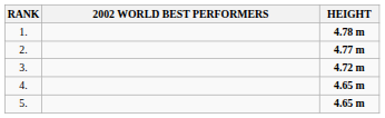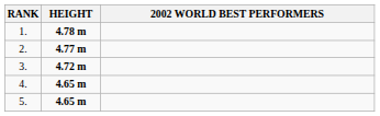 <table class="wikitable" style="border-collapse: collapse; font-size: 90%;">
 <tr>
 <th>RANK</th>
+<th align="center" style="width: 5em">HEIGHT</th>
 <th align="center" style="width: 25em">2002 WORLD BEST PERFORMERS</th>
-<th align="center" style="width: 5em">HEIGHT</th>
 </tr>
 <tr>
 <td align="center">1.</td>
+<td align="center"><strong>4.78 m</strong></td>
 <td></td>
-<td align="center"><strong>4.78 m</strong></td>
 </tr>
 <tr>
 <td align="center">2.</td>
+<td align="center"><strong>4.77 m</strong></td>
 <td></td>
-<td align="center"><strong>4.77 m</strong></td>
 </tr>
 <tr>
 <td align="center">3.</td>
+<td align="center"><strong>4.72 m</strong></td>
 <td></td>
-<td align="center"><strong>4.72 m</strong></td>
 </tr>
 <tr>
 <td align="center">4.</td>
+<td align="center"><strong>4.65 m</strong></td>
 <td></td>
-<td align="center"><strong>4.65 m</strong></td>
 </tr>
 <tr>
 <td align="center">5.</td>
+<td align="center"><strong>4.65 m</strong></td>
 <td></td>
-<td align="center"><strong>4.65 m</strong></td>
 </tr>
 </table>
